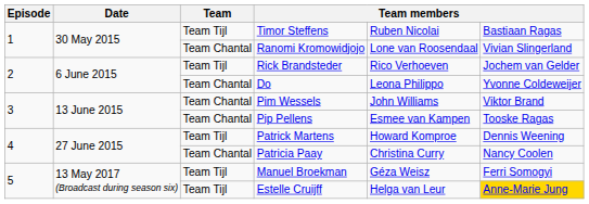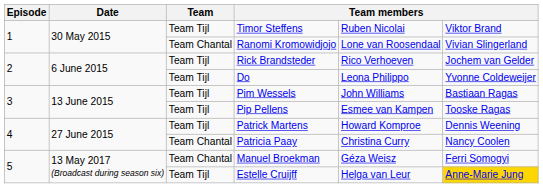 <table class="wikitable">
 <tr>
 <th>Episode</th>
 <th>Date</th>
 <th>Team</th>
 <th colspan="3">Team members</th>
 </tr>
 <tr>
 <td rowspan="2">1</td>
 <td rowspan="2">30 May 2015</td>
 <td>Team Tijl</td>
 <td><a href='#'>Timor Steffens</a></td>
 <td><a href='#'>Ruben Nicolai</a></td>
-<td><a href='#'>Bastiaan Ragas</a></td>
+<td><a href='#'>Viktor Brand</a></td>
 </tr>
 <tr>
 <td>Team Chantal</td>
 <td><a href='#'>Ranomi Kromowidjojo</a></td>
 <td><a href='#'>Lone van Roosendaal</a></td>
 <td><a href='#'>Vivian Slingerland</a></td>
 </tr>
 <tr>
 <td rowspan="2">2</td>
 <td rowspan="2">6 June 2015</td>
 <td>Team Tijl</td>
 <td><a href='#'>Rick Brandsteder</a></td>
 <td><a href='#'>Rico Verhoeven</a></td>
 <td><a href='#'>Jochem van Gelder</a></td>
 </tr>
 <tr>
-<td>Team Chantal</td>
+<td>Team Tijl</td>
 <td><a href='#'>Do</a></td>
 <td><a href='#'>Leona Philippo</a></td>
 <td><a href='#'>Yvonne Coldeweijer</a></td>
 </tr>
 <tr>
 <td rowspan="2">3</td>
 <td rowspan="2">13 June 2015</td>
-<td>Team Chantal</td>
+<td>Team Tijl</td>
 <td><a href='#'>Pim Wessels</a></td>
 <td><a href='#'>John Williams</a></td>
-<td><a href='#'>Viktor Brand</a></td>
+<td><a href='#'>Bastiaan Ragas</a></td>
 </tr>
 <tr>
-<td>Team Chantal</td>
+<td>Team Tijl</td>
 <td><a href='#'>Pip Pellens</a></td>
 <td><a href='#'>Esmee van Kampen</a></td>
 <td><a href='#'>Tooske Ragas</a></td>
 </tr>
 <tr>
 <td rowspan="2">4</td>
 <td rowspan="2">27 June 2015</td>
 <td>Team Tijl</td>
 <td><a href='#'>Patrick Martens</a></td>
 <td><a href='#'>Howard Komproe</a></td>
 <td><a href='#'>Dennis Weening</a></td>
 </tr>
 <tr>
 <td>Team Chantal</td>
 <td><a href='#'>Patricia Paay</a></td>
 <td><a href='#'>Christina Curry</a></td>
 <td><a href='#'>Nancy Coolen</a></td>
 </tr>
 <tr>
 <td rowspan="2">5</td>
 <td rowspan="2">13 May 2017 <br><small> <em>(Broadcast during season six)</em></small></td>
-<td>Team Tijl</td>
+<td>Team Chantal</td>
 <td><a href='#'>Manuel Broekman</a></td>
 <td><a href='#'>Géza Weisz</a></td>
 <td><a href='#'>Ferri Somogyi</a></td>
 </tr>
 <tr>
 <td>Team Tijl</td>
 <td><a href='#'>Estelle Cruijff</a></td>
 <td><a href='#'>Helga van Leur</a></td>
 <td style="background: gold;"><a href='#'>Anne-Marie Jung</a></td>
 </tr>
 </table>
